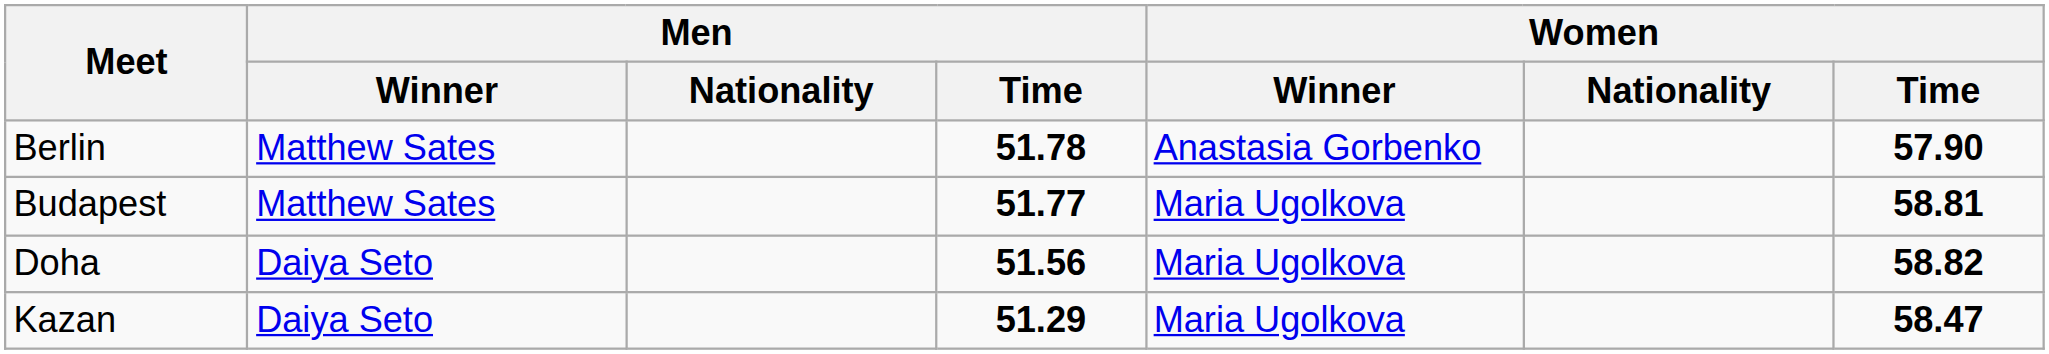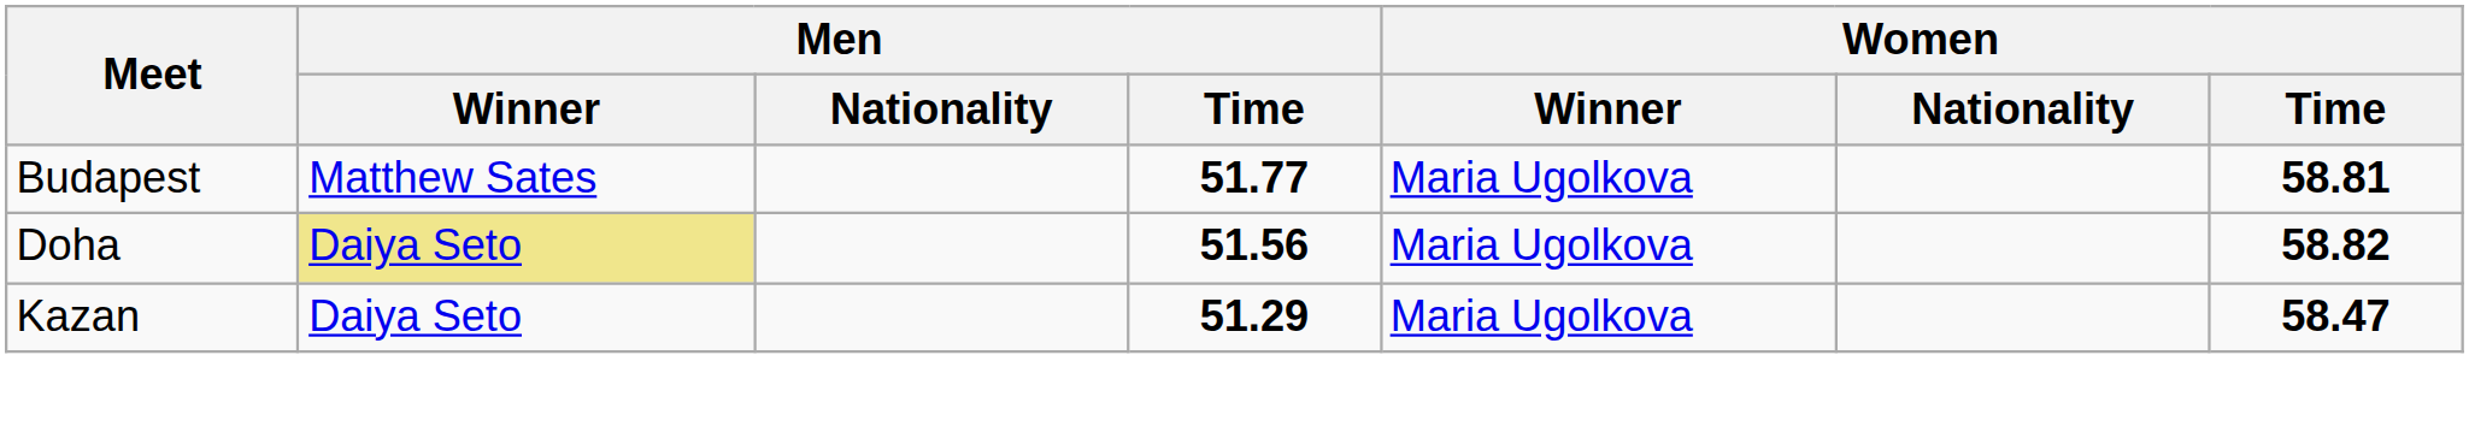 <table class="wikitable">
 <tr>
 <th width=100 rowspan=2>Meet</th>
 <th colspan=3>Men</th>
 <th colspan=3>Women</th>
 </tr>
 <tr>
 <th width=160>Winner</th>
 <th width=130>Nationality</th>
 <th width=85>Time</th>
 <th width=160>Winner</th>
 <th width=130>Nationality</th>
 <th width=85>Time</th>
 </tr>
 <tr>
-<td>Berlin</td>
-<td><a href='#'>Matthew Sates</a></td>
-<td></td>
-<td align=center><strong>51.78</strong></td>
-<td><a href='#'>Anastasia Gorbenko</a></td>
-<td></td>
-<td align=center><strong>57.90</strong></td>
-</tr>
-<tr>
 <td>Budapest</td>
 <td><a href='#'>Matthew Sates</a></td>
 <td></td>
 <td align=center><strong>51.77</strong></td>
 <td><a href='#'>Maria Ugolkova</a></td>
 <td></td>
 <td align=center><strong>58.81</strong></td>
 </tr>
 <tr>
 <td>Doha</td>
-<td><a href='#'>Daiya Seto</a></td>
+<td style="background: khaki;"><a href='#'>Daiya Seto</a></td>
 <td></td>
 <td align=center><strong>51.56</strong></td>
 <td><a href='#'>Maria Ugolkova</a></td>
 <td></td>
 <td align=center><strong>58.82</strong></td>
 </tr>
 <tr>
 <td>Kazan</td>
 <td><a href='#'>Daiya Seto</a></td>
 <td></td>
 <td align=center><strong>51.29</strong></td>
 <td><a href='#'>Maria Ugolkova</a></td>
 <td></td>
 <td align=center><strong>58.47</strong></td>
 </tr>
 </table>
